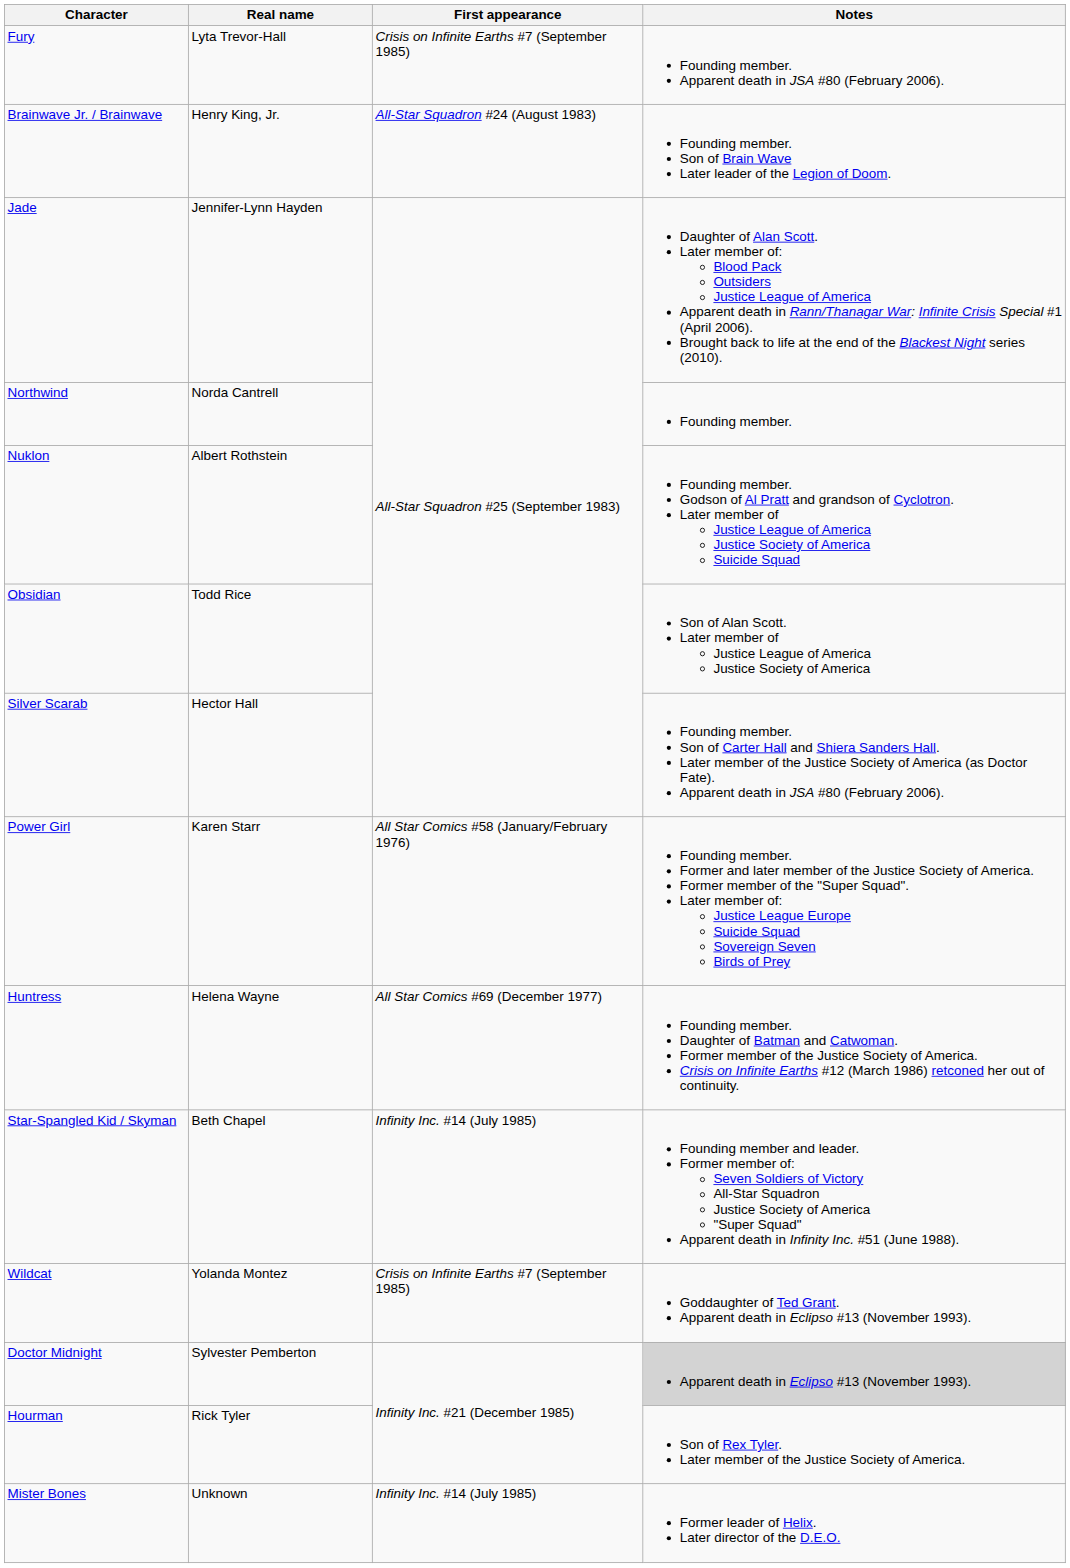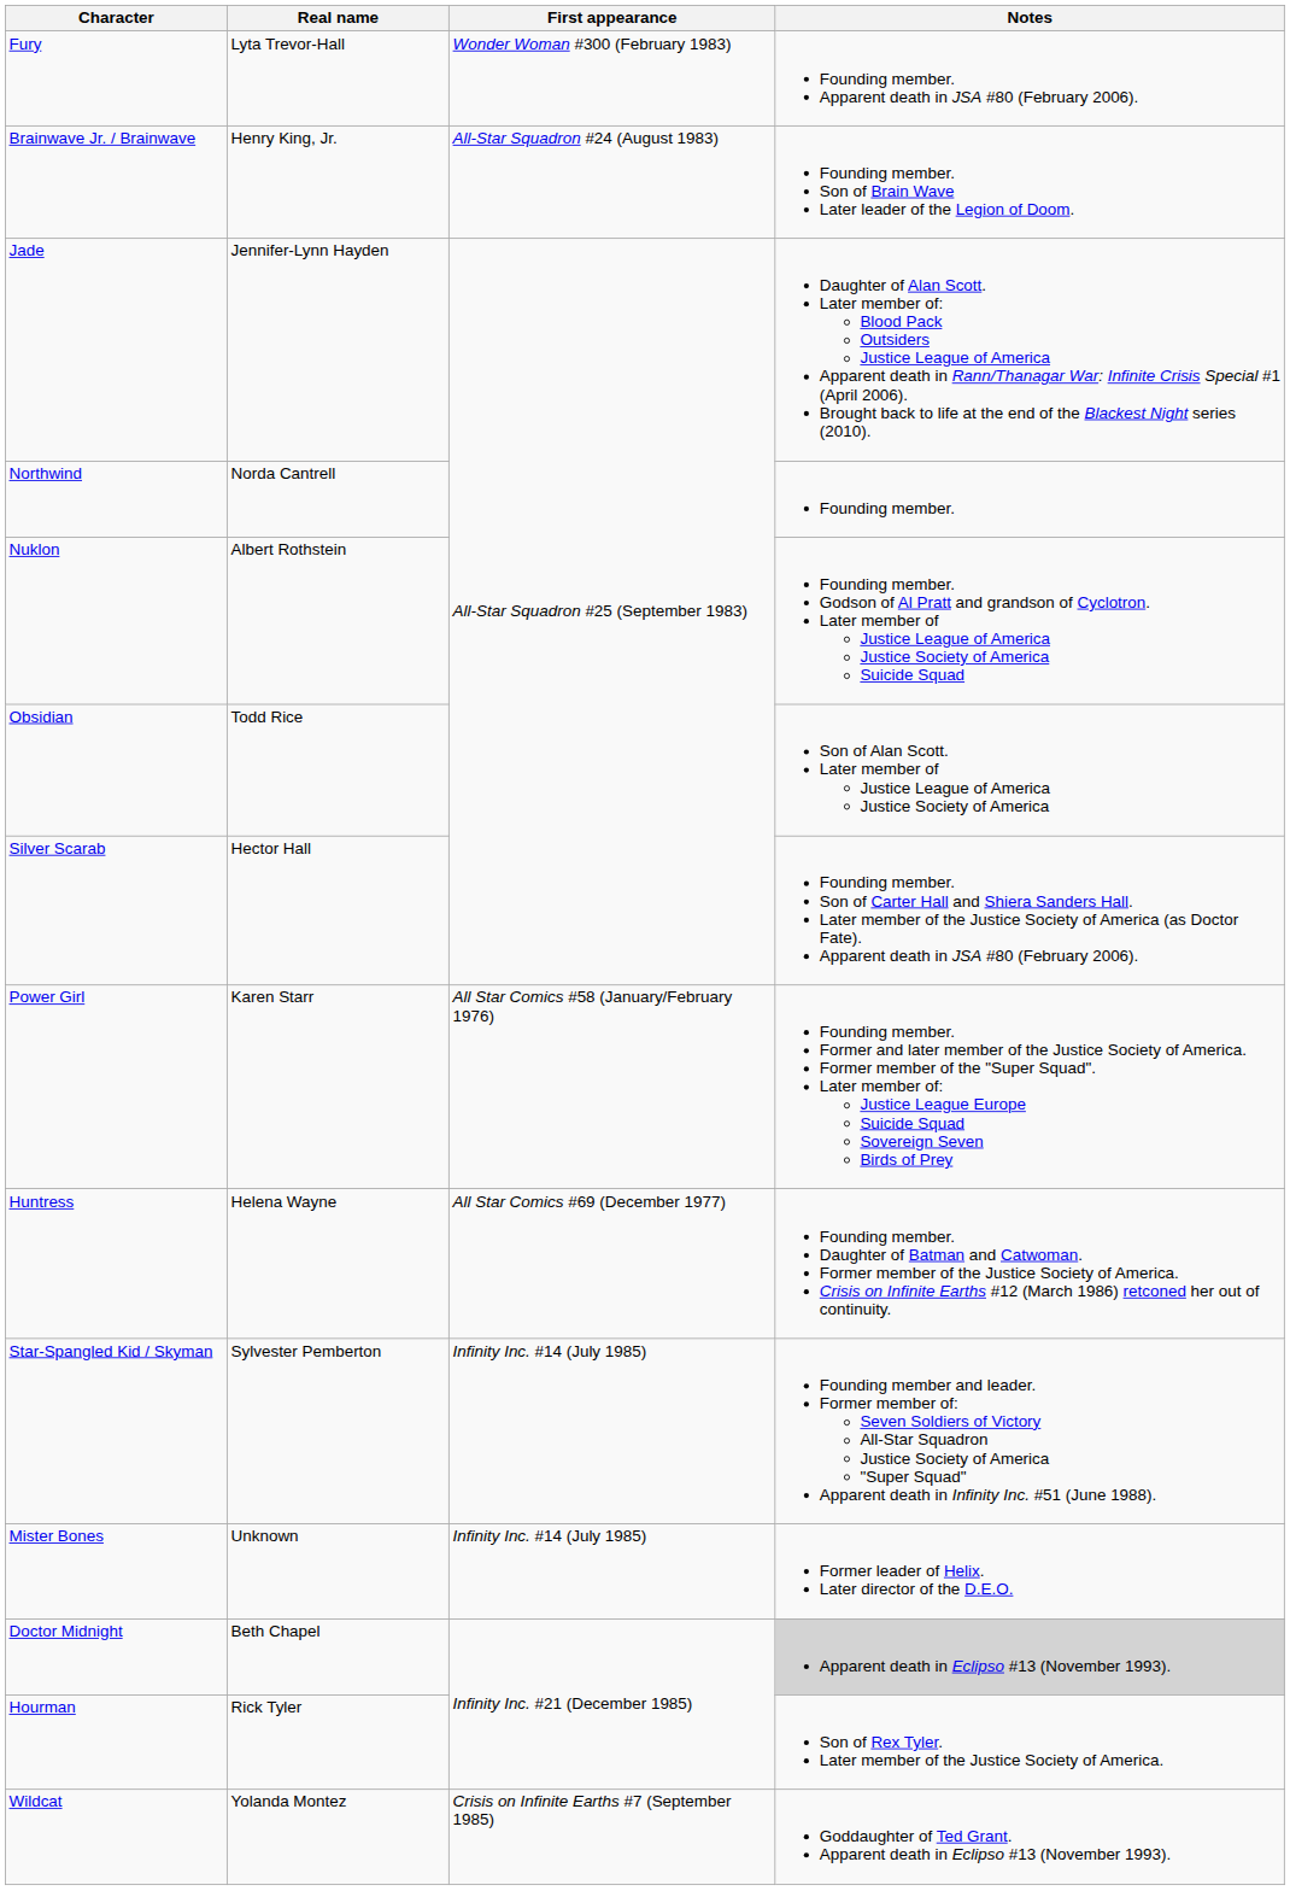 <table class="wikitable sortable" width=100%>
 <tr>
 <th width=17%>Character</th>
 <th width=17%>Real name</th>
 <th width=25%>First appearance</th>
 <th width=39%>Notes</th>
 </tr>
 <tr>
 <td valign="top"><a href='#'>Fury</a></td>
 <td valign="top">Lyta Trevor-Hall</td>
-<td valign="top"><em>Crisis on Infinite Earths</em> #7 (September 1985)</td>
+<td valign="top"><em><a href='#'>Wonder Woman</a></em> #300 (February 1983)</td>
 <td valign="top"><br><ul><li>Founding member.</li><li>Apparent death in <em>JSA</em> #80 (February 2006).</li></ul></td>
 </tr>
 <tr>
 <td valign="top"><a href='#'>Brainwave Jr. / Brainwave</a></td>
 <td valign="top">Henry King, Jr.</td>
 <td valign="top"><em><a href='#'>All-Star Squadron</a></em> #24 (August 1983)</td>
 <td valign="top"><br><ul><li>Founding member.</li><li>Son of <a href='#'>Brain Wave</a></li><li>Later leader of the <a href='#'>Legion of Doom</a>.</li></ul></td>
 </tr>
 <tr>
 <td valign="top"><a href='#'>Jade</a></td>
 <td valign="top">Jennifer-Lynn Hayden</td>
 <td rowspan="5"><em>All-Star Squadron</em> #25 (September 1983)</td>
 <td valign="top"><br><ul><li>Daughter of <a href='#'>Alan Scott</a>.</li><li>Later member of:<ul><li><a href='#'>Blood Pack</a></li><li><a href='#'>Outsiders</a></li><li><a href='#'>Justice League of America</a></li></ul></li><li>Apparent death in <em><a href='#'>Rann/Thanagar War</a>: <a href='#'>Infinite Crisis</a> Special</em> #1 (April 2006).</li><li>Brought back to life at the end of the <em><a href='#'>Blackest Night</a></em> series (2010).</li></ul></td>
 </tr>
 <tr>
 <td valign="top"><a href='#'>Northwind</a></td>
 <td valign="top">Norda Cantrell</td>
 <td valign="top"><br><ul><li>Founding member.</li></ul></td>
 </tr>
 <tr>
 <td valign="top"><a href='#'>Nuklon</a></td>
 <td valign="top">Albert Rothstein</td>
 <td valign="top"><br><ul><li>Founding member.</li><li>Godson of <a href='#'>Al Pratt</a> and grandson of <a href='#'>Cyclotron</a>.</li><li>Later member of<ul><li><a href='#'>Justice League of America</a></li><li><a href='#'>Justice Society of America</a></li><li><a href='#'>Suicide Squad</a></li></ul></li></ul></td>
 </tr>
 <tr>
 <td valign="top"><a href='#'>Obsidian</a></td>
 <td valign="top">Todd Rice</td>
 <td valign="top"><br><ul><li>Son of Alan Scott.</li><li>Later member of<ul><li>Justice League of America</li><li>Justice Society of America</li></ul></li></ul></td>
 </tr>
 <tr>
 <td valign="top"><a href='#'>Silver Scarab</a></td>
 <td valign="top">Hector Hall</td>
 <td valign="top"><br><ul><li>Founding member.</li><li>Son of <a href='#'>Carter Hall</a> and <a href='#'>Shiera Sanders Hall</a>.</li><li>Later member of the Justice Society of America (as Doctor Fate).</li><li>Apparent death in <em>JSA</em> #80 (February 2006).</li></ul></td>
 </tr>
 <tr>
 <td valign="top"><a href='#'>Power Girl</a></td>
 <td valign="top">Karen Starr</td>
 <td valign="top"><em>All Star Comics</em> #58 (January/February 1976)</td>
 <td valign="top"><br><ul><li>Founding member.</li><li>Former and later member of the Justice Society of America.</li><li>Former member of the "Super Squad".</li><li>Later member of:<ul><li><a href='#'>Justice League Europe</a></li><li><a href='#'>Suicide Squad</a></li><li><a href='#'>Sovereign Seven</a></li><li><a href='#'>Birds of Prey</a></li></ul></li></ul></td>
 </tr>
 <tr>
 <td valign="top"><a href='#'>Huntress</a></td>
 <td valign="top">Helena Wayne</td>
 <td valign="top"><em>All Star Comics</em> #69 (December 1977)</td>
 <td valign="top"><br><ul><li>Founding member.</li><li>Daughter of <a href='#'>Batman</a> and <a href='#'>Catwoman</a>.</li><li>Former member of the Justice Society of America.</li><li><em><a href='#'>Crisis on Infinite Earths</a></em> #12 (March 1986) <a href='#'>retconed</a> her out of continuity.</li></ul></td>
 </tr>
 <tr>
 <td valign="top"><a href='#'>Star-Spangled Kid / Skyman</a></td>
-<td valign="top">Beth Chapel</td>
+<td valign="top">Sylvester Pemberton</td>
 <td valign="top"><em>Infinity Inc.</em> #14 (July 1985)</td>
 <td valign="top"><br><ul><li>Founding member and leader.</li><li>Former member of:<ul><li><a href='#'>Seven Soldiers of Victory</a></li><li>All-Star Squadron</li><li>Justice Society of America</li><li>"Super Squad"</li></ul></li><li>Apparent death in <em>Infinity Inc.</em> #51 (June 1988).</li></ul></td>
 </tr>
 <tr>
-<td valign="top"><a href='#'>Wildcat</a></td>
-<td valign="top">Yolanda Montez</td>
-<td valign="top"><em>Crisis on Infinite Earths</em> #7 (September 1985)</td>
-<td valign="top"><br><ul><li>Goddaughter of <a href='#'>Ted Grant</a>.</li><li>Apparent death in <em>Eclipso</em> #13 (November 1993).</li></ul></td>
+<td valign="top"><a href='#'>Mister Bones</a></td>
+<td valign="top">Unknown</td>
+<td valign="top"><em>Infinity Inc.</em> #14 (July 1985)</td>
+<td valign="top"><br><ul><li>Former leader of <a href='#'>Helix</a>.</li><li>Later director of the <a href='#'>D.E.O.</a></li></ul></td>
 </tr>
 <tr>
 <td valign="top"><a href='#'>Doctor Midnight</a></td>
-<td valign="top">Sylvester Pemberton</td>
+<td valign="top">Beth Chapel</td>
 <td rowspan="2"><em>Infinity Inc.</em> #21 (December 1985)</td>
 <td valign="top" style="background: lightgrey;"><br><ul><li>Apparent death in <em><a href='#'>Eclipso</a></em> #13 (November 1993).</li></ul></td>
 </tr>
 <tr>
 <td valign="top"><a href='#'>Hourman</a></td>
 <td valign="top">Rick Tyler</td>
 <td valign="top"><br><ul><li>Son of <a href='#'>Rex Tyler</a>.</li><li>Later member of the Justice Society of America.</li></ul></td>
 </tr>
 <tr>
-<td valign="top"><a href='#'>Mister Bones</a></td>
-<td valign="top">Unknown</td>
-<td valign="top"><em>Infinity Inc.</em> #14 (July 1985)</td>
-<td valign="top"><br><ul><li>Former leader of <a href='#'>Helix</a>.</li><li>Later director of the <a href='#'>D.E.O.</a></li></ul></td>
+<td valign="top"><a href='#'>Wildcat</a></td>
+<td valign="top">Yolanda Montez</td>
+<td valign="top"><em>Crisis on Infinite Earths</em> #7 (September 1985)</td>
+<td valign="top"><br><ul><li>Goddaughter of <a href='#'>Ted Grant</a>.</li><li>Apparent death in <em>Eclipso</em> #13 (November 1993).</li></ul></td>
 </tr>
 </table>
